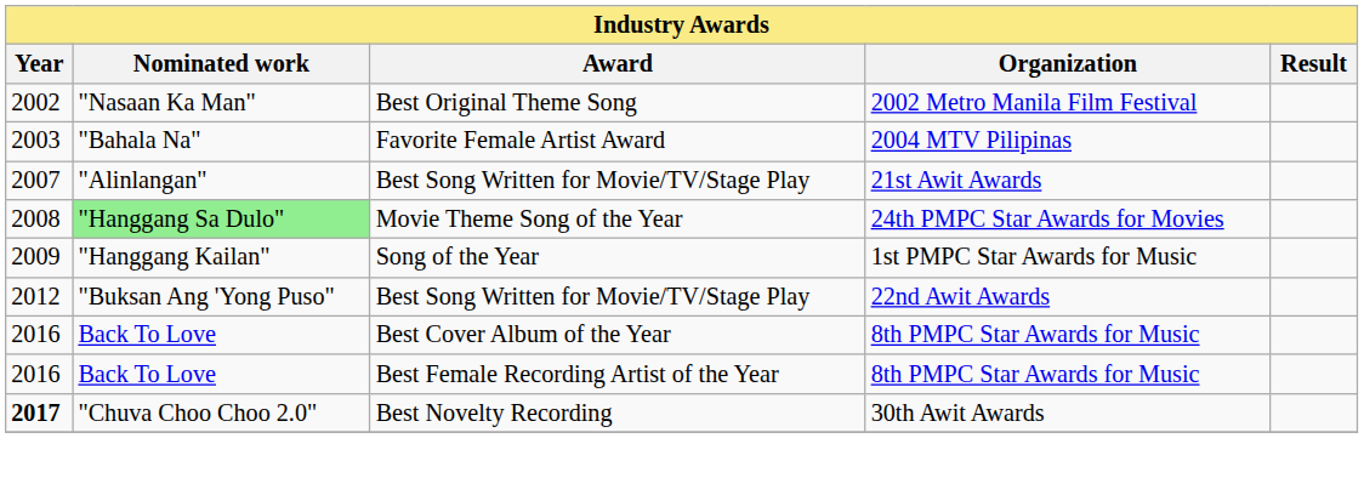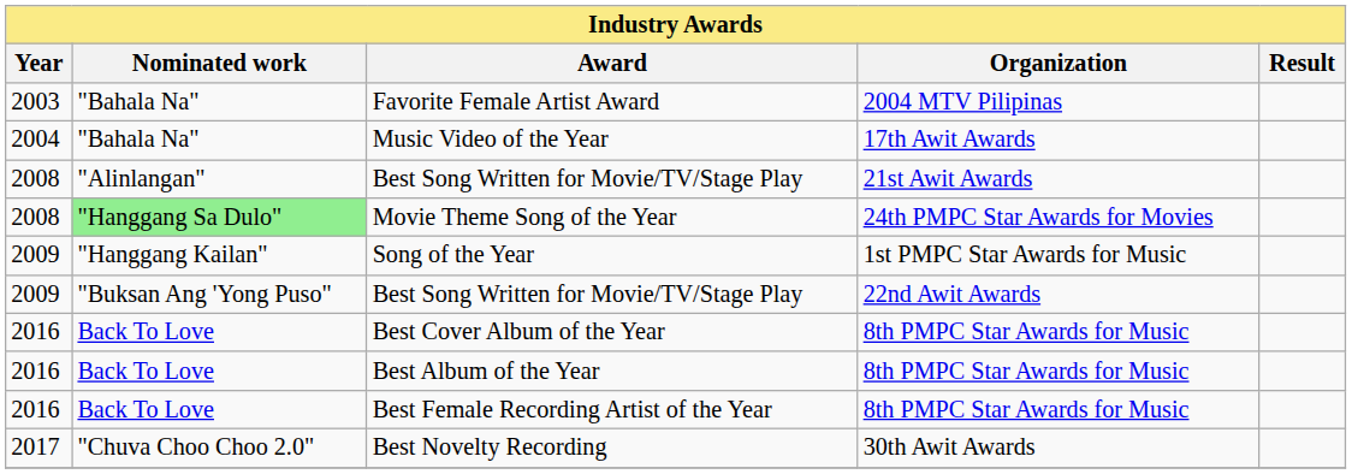 <table width="70%" class="wikitable sortable">
 <tr>
 <th colspan="5" - style="background:#FAEB86;" align="center">Industry Awards</th>
 </tr>
 <tr>
 <th>Year</th>
 <th>Nominated work</th>
 <th>Award</th>
 <th>Organization</th>
 <th>Result</th>
 </tr>
 <tr>
-<td>2002</td>
-<td>"Nasaan Ka Man"</td>
-<td>Best Original Theme Song</td>
-<td><a href='#'>2002 Metro Manila Film Festival</a></td>
-<td></td>
-</tr>
-<tr>
 <td>2003</td>
 <td>"Bahala Na"</td>
 <td>Favorite Female Artist Award</td>
 <td><a href='#'>2004 MTV Pilipinas</a></td>
 <td></td>
 </tr>
 <tr>
-<td>2007</td>
+<td>2004</td>
+<td>"Bahala Na"</td>
+<td>Music Video of the Year</td>
+<td><a href='#'>17th Awit Awards</a></td>
+<td></td>
+</tr>
+<tr>
+<td>2008</td>
 <td>"Alinlangan"</td>
 <td>Best Song Written for Movie/TV/Stage Play</td>
 <td><a href='#'>21st Awit Awards</a></td>
 <td></td>
 </tr>
 <tr>
 <td>2008</td>
 <td style="background: lightgreen;">"Hanggang Sa Dulo"</td>
 <td>Movie Theme Song of the Year</td>
 <td><a href='#'>24th PMPC Star Awards for Movies</a></td>
 <td></td>
 </tr>
 <tr>
 <td>2009</td>
 <td>"Hanggang Kailan"</td>
 <td>Song of the Year</td>
 <td>1st PMPC Star Awards for Music</td>
 <td></td>
 </tr>
 <tr>
-<td>2012</td>
+<td>2009</td>
 <td>"Buksan Ang 'Yong Puso"</td>
 <td>Best Song Written for Movie/TV/Stage Play</td>
 <td><a href='#'>22nd Awit Awards</a></td>
 <td></td>
 </tr>
 <tr>
 <td>2016</td>
 <td><a href='#'>Back To Love</a></td>
 <td>Best Cover Album of the Year</td>
 <td><a href='#'>8th PMPC Star Awards for Music</a></td>
 <td></td>
 </tr>
 <tr>
 <td>2016</td>
 <td><a href='#'>Back To Love</a></td>
+<td>Best Album of the Year</td>
+<td><a href='#'>8th PMPC Star Awards for Music</a></td>
+<td></td>
+</tr>
+<tr>
+<td>2016</td>
+<td><a href='#'>Back To Love</a></td>
 <td>Best Female Recording Artist of the Year</td>
 <td><a href='#'>8th PMPC Star Awards for Music</a></td>
 <td></td>
 </tr>
 <tr>
-<td><strong>2017</strong></td>
+<td>2017</td>
 <td>"Chuva Choo Choo 2.0"</td>
 <td>Best Novelty Recording</td>
 <td>30th Awit Awards</td>
 <td></td>
 </tr>
 <tr>
 </tr>
 </table>
